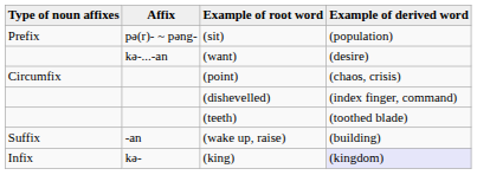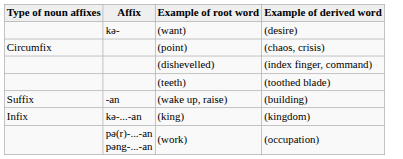 <table class="wikitable">
 <tr>
 <th style="background:#efefef;">Type of noun affixes</th>
 <th style="background:#efefef;">Affix</th>
 <th style="background:#efefef;">Example of root word</th>
 <th style="background:#efefef;">Example of derived word</th>
 </tr>
 <tr>
-<td>Prefix</td>
-<td>pə(r)- ~ pəng-</td>
-<td> (sit)</td>
-<td> (population)</td>
-</tr>
-<tr>
 <td></td>
-<td>kə-...-an</td>
+<td>kə-</td>
 <td> (want)</td>
 <td> (desire)</td>
 </tr>
 <tr>
 <td>Circumfix</td>
 <td></td>
 <td> (point)</td>
 <td> (chaos, crisis)</td>
 </tr>
 <tr>
 <td></td>
 <td></td>
 <td> (dishevelled)</td>
 <td> (index finger, command)</td>
 </tr>
 <tr>
 <td></td>
 <td></td>
 <td> (teeth)</td>
 <td> (toothed blade)</td>
 </tr>
 <tr>
 <td>Suffix</td>
 <td>-an</td>
 <td> (wake up, raise)</td>
 <td> (building)</td>
 </tr>
 <tr>
 <td>Infix</td>
-<td>kə-</td>
+<td>kə-...-an</td>
 <td> (king)</td>
-<td style="background: lavender;"> (kingdom)</td>
+<td> (kingdom)</td>
+</tr>
+<tr>
+<td></td>
+<td>pə(r)-...-an<br>pəng-...-an</td>
+<td> (work)</td>
+<td> (occupation)</td>
 </tr>
 </table>
